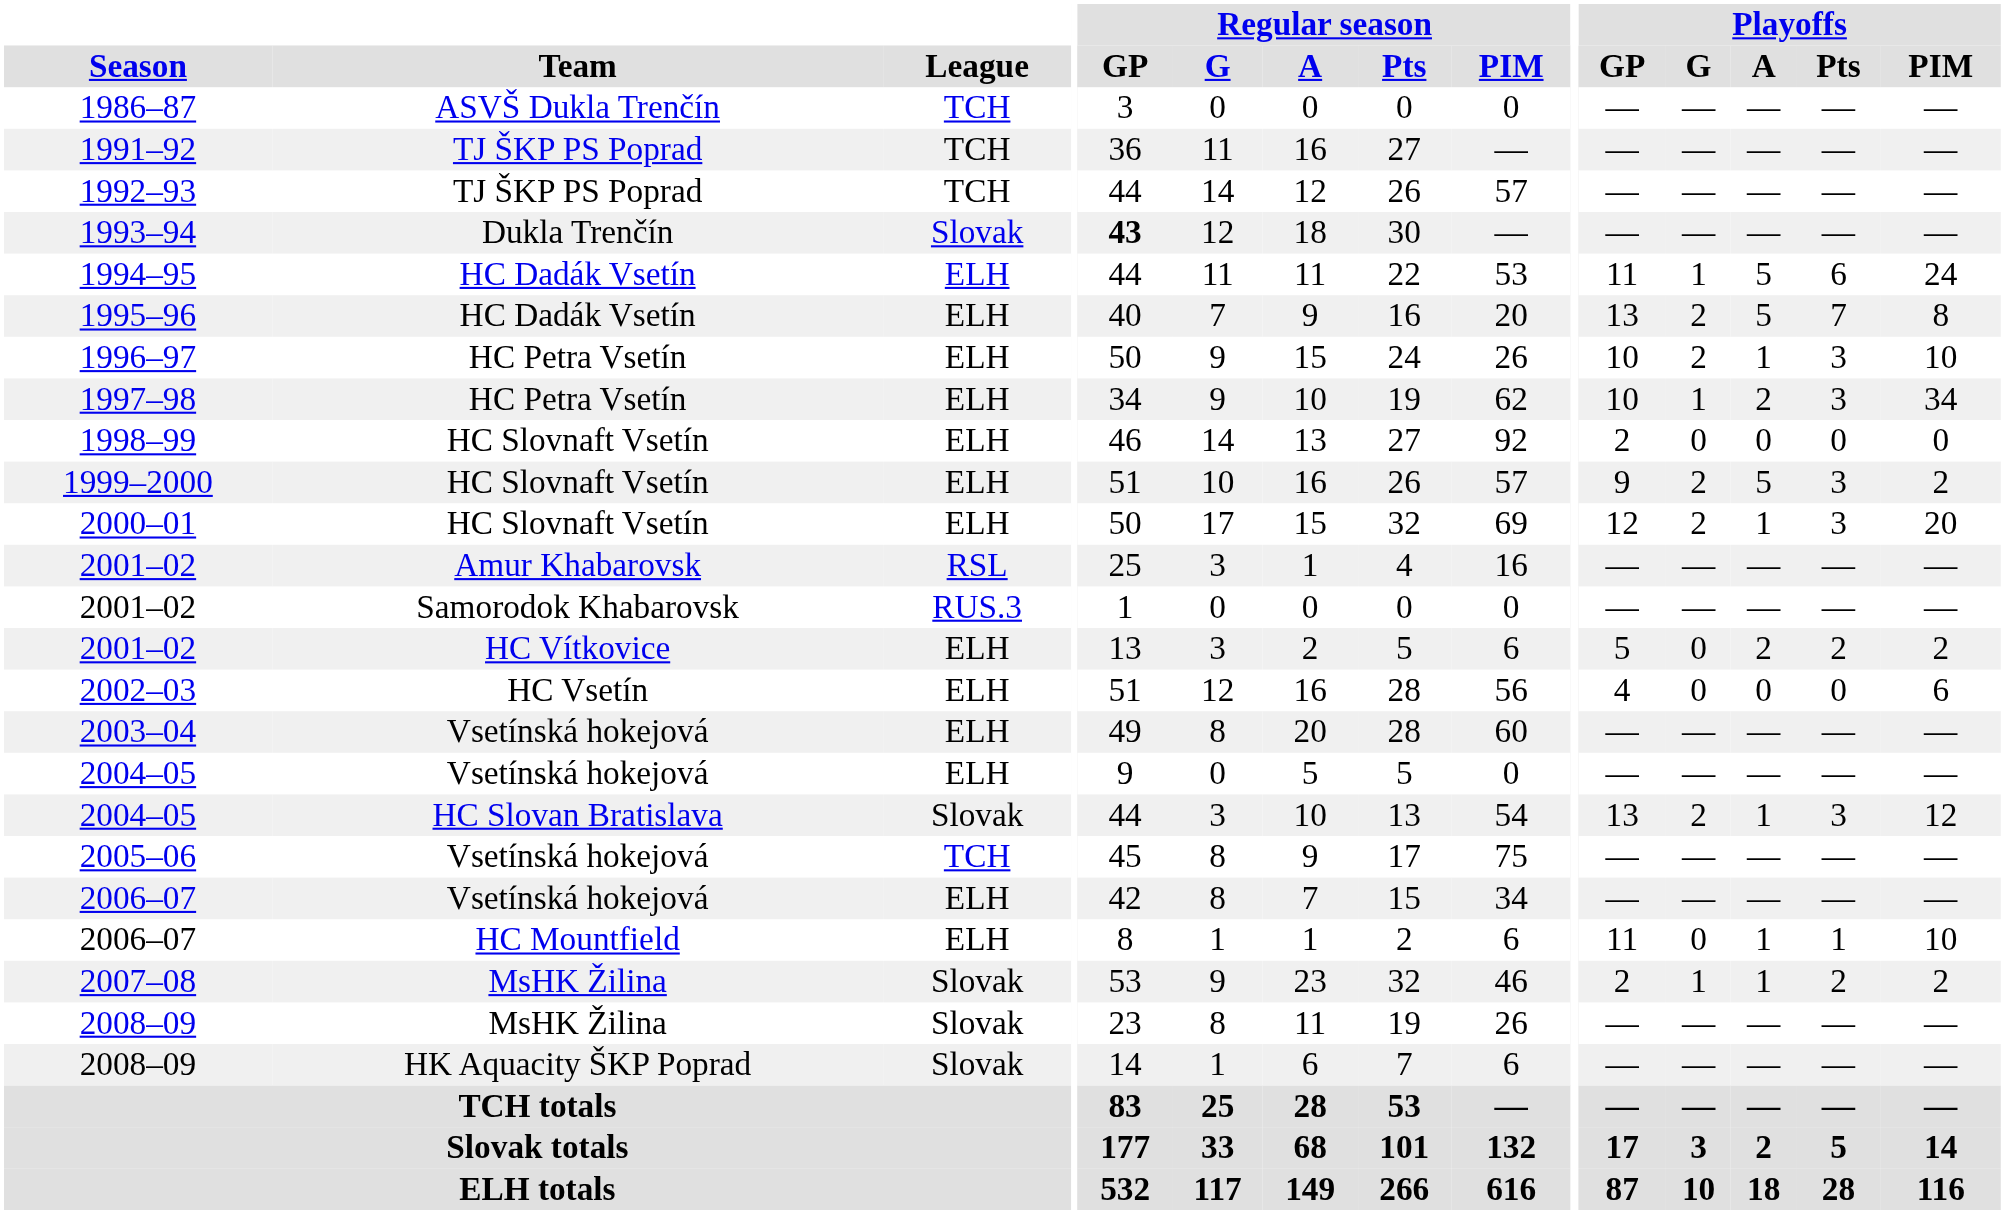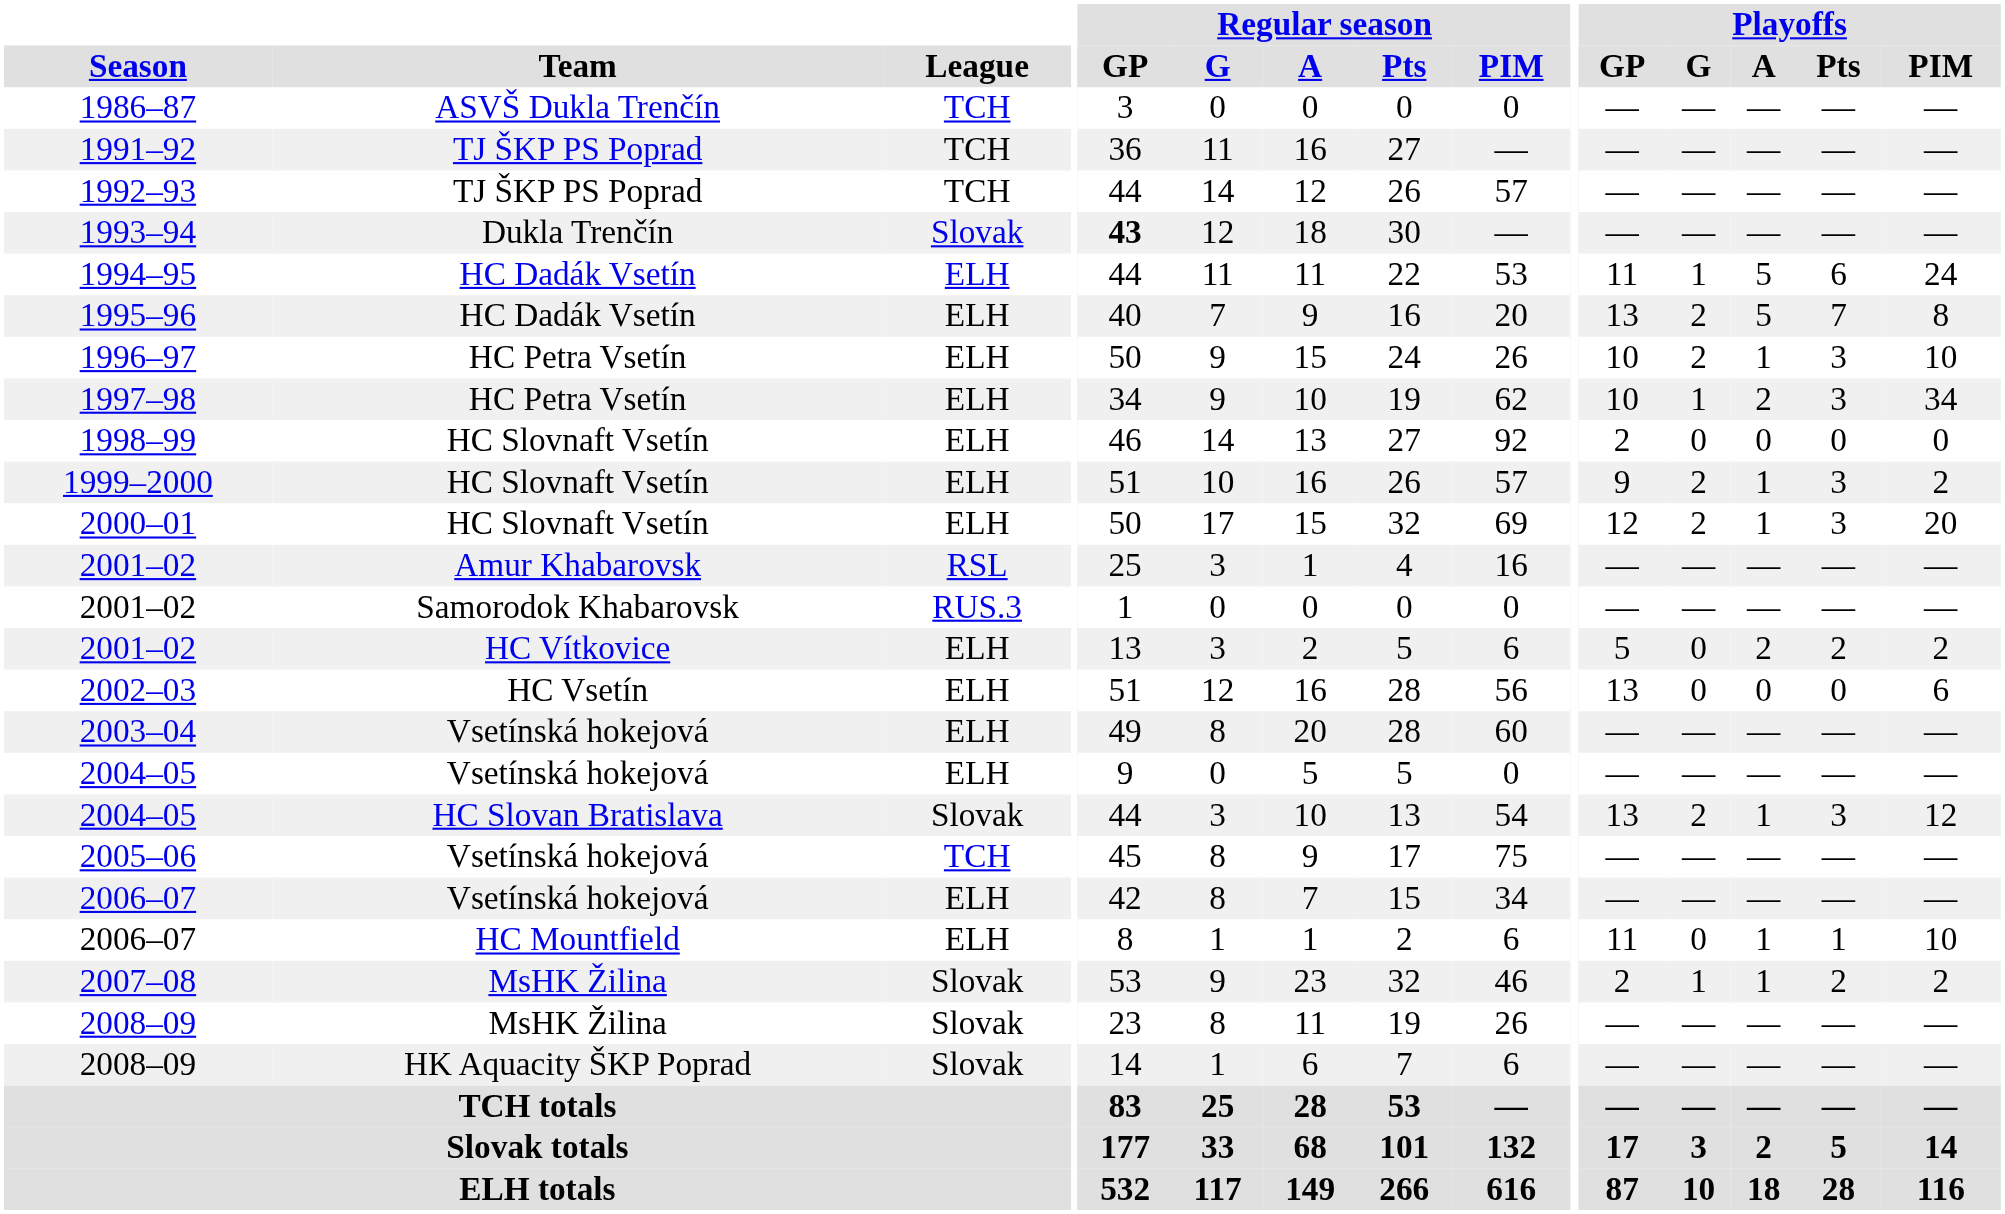 <table border="0" cellpadding="1" cellspacing="0" style="text-align:center; width:60em">
 <tr bgcolor="#e0e0e0">
 <th colspan="3" bgcolor="#ffffff"></th>
 <th rowspan="99" bgcolor="#ffffff"></th>
 <th colspan="5"><a href='#'>Regular season</a></th>
 <th rowspan="99" bgcolor="#ffffff"></th>
 <th colspan="5"><a href='#'>Playoffs</a></th>
 </tr>
 <tr bgcolor="#e0e0e0">
 <th><a href='#'>Season</a></th>
 <th>Team</th>
 <th>League</th>
 <th>GP</th>
 <th><a href='#'>G</a></th>
 <th><a href='#'>A</a></th>
 <th><a href='#'>Pts</a></th>
 <th><a href='#'>PIM</a></th>
 <th>GP</th>
 <th>G</th>
 <th>A</th>
 <th>Pts</th>
 <th>PIM</th>
 </tr>
 <tr>
 <td><a href='#'>1986–87</a></td>
 <td><a href='#'>ASVŠ Dukla Trenčín</a></td>
 <td><a href='#'>TCH</a></td>
 <td>3</td>
 <td>0</td>
 <td>0</td>
 <td>0</td>
 <td>0</td>
 <td>—</td>
 <td>—</td>
 <td>—</td>
 <td>—</td>
 <td>—</td>
 </tr>
 <tr bgcolor="#f0f0f0">
 <td><a href='#'>1991–92</a></td>
 <td><a href='#'>TJ ŠKP PS Poprad</a></td>
 <td>TCH</td>
 <td>36</td>
 <td>11</td>
 <td>16</td>
 <td>27</td>
 <td>—</td>
 <td>—</td>
 <td>—</td>
 <td>—</td>
 <td>—</td>
 <td>—</td>
 </tr>
 <tr>
 <td><a href='#'>1992–93</a></td>
 <td>TJ ŠKP PS Poprad</td>
 <td>TCH</td>
 <td>44</td>
 <td>14</td>
 <td>12</td>
 <td>26</td>
 <td>57</td>
 <td>—</td>
 <td>—</td>
 <td>—</td>
 <td>—</td>
 <td>—</td>
 </tr>
 <tr bgcolor="#f0f0f0">
 <td><a href='#'>1993–94</a></td>
 <td>Dukla Trenčín</td>
 <td><a href='#'>Slovak</a></td>
 <td><strong>43</strong></td>
 <td>12</td>
 <td>18</td>
 <td>30</td>
 <td>—</td>
 <td>—</td>
 <td>—</td>
 <td>—</td>
 <td>—</td>
 <td>—</td>
 </tr>
 <tr>
 <td><a href='#'>1994–95</a></td>
 <td><a href='#'>HC Dadák Vsetín</a></td>
 <td><a href='#'>ELH</a></td>
 <td>44</td>
 <td>11</td>
 <td>11</td>
 <td>22</td>
 <td>53</td>
 <td>11</td>
 <td>1</td>
 <td>5</td>
 <td>6</td>
 <td>24</td>
 </tr>
 <tr bgcolor="#f0f0f0">
 <td><a href='#'>1995–96</a></td>
 <td>HC Dadák Vsetín</td>
 <td>ELH</td>
 <td>40</td>
 <td>7</td>
 <td>9</td>
 <td>16</td>
 <td>20</td>
 <td>13</td>
 <td>2</td>
 <td>5</td>
 <td>7</td>
 <td>8</td>
 </tr>
 <tr>
 <td><a href='#'>1996–97</a></td>
 <td>HC Petra Vsetín</td>
 <td>ELH</td>
 <td>50</td>
 <td>9</td>
 <td>15</td>
 <td>24</td>
 <td>26</td>
 <td>10</td>
 <td>2</td>
 <td>1</td>
 <td>3</td>
 <td>10</td>
 </tr>
 <tr bgcolor="#f0f0f0">
 <td><a href='#'>1997–98</a></td>
 <td>HC Petra Vsetín</td>
 <td>ELH</td>
 <td>34</td>
 <td>9</td>
 <td>10</td>
 <td>19</td>
 <td>62</td>
 <td>10</td>
 <td>1</td>
 <td>2</td>
 <td>3</td>
 <td>34</td>
 </tr>
 <tr>
 <td><a href='#'>1998–99</a></td>
 <td>HC Slovnaft Vsetín</td>
 <td>ELH</td>
 <td>46</td>
 <td>14</td>
 <td>13</td>
 <td>27</td>
 <td>92</td>
 <td>2</td>
 <td>0</td>
 <td>0</td>
 <td>0</td>
 <td>0</td>
 </tr>
 <tr bgcolor="#f0f0f0">
 <td><a href='#'>1999–2000</a></td>
 <td>HC Slovnaft Vsetín</td>
 <td>ELH</td>
 <td>51</td>
 <td>10</td>
 <td>16</td>
 <td>26</td>
 <td>57</td>
 <td>9</td>
 <td>2</td>
-<td>5</td>
+<td>1</td>
 <td>3</td>
 <td>2</td>
 </tr>
 <tr>
 <td><a href='#'>2000–01</a></td>
 <td>HC Slovnaft Vsetín</td>
 <td>ELH</td>
 <td>50</td>
 <td>17</td>
 <td>15</td>
 <td>32</td>
 <td>69</td>
 <td>12</td>
 <td>2</td>
 <td>1</td>
 <td>3</td>
 <td>20</td>
 </tr>
 <tr bgcolor="#f0f0f0">
 <td><a href='#'>2001–02</a></td>
 <td><a href='#'>Amur Khabarovsk</a></td>
 <td><a href='#'>RSL</a></td>
 <td>25</td>
 <td>3</td>
 <td>1</td>
 <td>4</td>
 <td>16</td>
 <td>—</td>
 <td>—</td>
 <td>—</td>
 <td>—</td>
 <td>—</td>
 </tr>
 <tr>
 <td>2001–02</td>
 <td>Samorodok Khabarovsk</td>
 <td><a href='#'>RUS.3</a></td>
 <td>1</td>
 <td>0</td>
 <td>0</td>
 <td>0</td>
 <td>0</td>
 <td>—</td>
 <td>—</td>
 <td>—</td>
 <td>—</td>
 <td>—</td>
 </tr>
 <tr bgcolor="#f0f0f0">
 <td><a href='#'>2001–02</a></td>
 <td><a href='#'>HC Vítkovice</a></td>
 <td>ELH</td>
 <td>13</td>
 <td>3</td>
 <td>2</td>
 <td>5</td>
 <td>6</td>
 <td>5</td>
 <td>0</td>
 <td>2</td>
 <td>2</td>
 <td>2</td>
 </tr>
 <tr>
 <td><a href='#'>2002–03</a></td>
 <td>HC Vsetín</td>
 <td>ELH</td>
 <td>51</td>
 <td>12</td>
 <td>16</td>
 <td>28</td>
 <td>56</td>
-<td>4</td>
+<td>13</td>
 <td>0</td>
 <td>0</td>
 <td>0</td>
 <td>6</td>
 </tr>
 <tr bgcolor="#f0f0f0">
 <td><a href='#'>2003–04</a></td>
 <td>Vsetínská hokejová</td>
 <td>ELH</td>
 <td>49</td>
 <td>8</td>
 <td>20</td>
 <td>28</td>
 <td>60</td>
 <td>—</td>
 <td>—</td>
 <td>—</td>
 <td>—</td>
 <td>—</td>
 </tr>
 <tr>
 <td><a href='#'>2004–05</a></td>
 <td>Vsetínská hokejová</td>
 <td>ELH</td>
 <td>9</td>
 <td>0</td>
 <td>5</td>
 <td>5</td>
 <td>0</td>
 <td>—</td>
 <td>—</td>
 <td>—</td>
 <td>—</td>
 <td>—</td>
 </tr>
 <tr bgcolor="#f0f0f0">
 <td><a href='#'>2004–05</a></td>
 <td><a href='#'>HC Slovan Bratislava</a></td>
 <td>Slovak</td>
 <td>44</td>
 <td>3</td>
 <td>10</td>
 <td>13</td>
 <td>54</td>
 <td>13</td>
 <td>2</td>
 <td>1</td>
 <td>3</td>
 <td>12</td>
 </tr>
 <tr>
 <td><a href='#'>2005–06</a></td>
 <td>Vsetínská hokejová</td>
 <td><a href='#'>TCH</a></td>
 <td>45</td>
 <td>8</td>
 <td>9</td>
 <td>17</td>
 <td>75</td>
 <td>—</td>
 <td>—</td>
 <td>—</td>
 <td>—</td>
 <td>—</td>
 </tr>
 <tr bgcolor="#f0f0f0">
 <td><a href='#'>2006–07</a></td>
 <td>Vsetínská hokejová</td>
 <td>ELH</td>
 <td>42</td>
 <td>8</td>
 <td>7</td>
 <td>15</td>
 <td>34</td>
 <td>—</td>
 <td>—</td>
 <td>—</td>
 <td>—</td>
 <td>—</td>
 </tr>
 <tr>
 <td>2006–07</td>
 <td><a href='#'>HC Mountfield</a></td>
 <td>ELH</td>
 <td>8</td>
 <td>1</td>
 <td>1</td>
 <td>2</td>
 <td>6</td>
 <td>11</td>
 <td>0</td>
 <td>1</td>
 <td>1</td>
 <td>10</td>
 </tr>
 <tr bgcolor="#f0f0f0">
 <td><a href='#'>2007–08</a></td>
 <td><a href='#'>MsHK Žilina</a></td>
 <td>Slovak</td>
 <td>53</td>
 <td>9</td>
 <td>23</td>
 <td>32</td>
 <td>46</td>
 <td>2</td>
 <td>1</td>
 <td>1</td>
 <td>2</td>
 <td>2</td>
 </tr>
 <tr>
 <td><a href='#'>2008–09</a></td>
 <td>MsHK Žilina</td>
 <td>Slovak</td>
 <td>23</td>
 <td>8</td>
 <td>11</td>
 <td>19</td>
 <td>26</td>
 <td>—</td>
 <td>—</td>
 <td>—</td>
 <td>—</td>
 <td>—</td>
 </tr>
 <tr bgcolor="#f0f0f0">
 <td>2008–09</td>
 <td>HK Aquacity ŠKP Poprad</td>
 <td>Slovak</td>
 <td>14</td>
 <td>1</td>
 <td>6</td>
 <td>7</td>
 <td>6</td>
 <td>—</td>
 <td>—</td>
 <td>—</td>
 <td>—</td>
 <td>—</td>
 </tr>
 <tr bgcolor="#e0e0e0">
 <th colspan="3">TCH totals</th>
 <th>83</th>
 <th>25</th>
 <th>28</th>
 <th>53</th>
 <th>—</th>
 <th>—</th>
 <th>—</th>
 <th>—</th>
 <th>—</th>
 <th>—</th>
 </tr>
 <tr bgcolor="#e0e0e0">
 <th colspan="3">Slovak totals</th>
 <th>177</th>
 <th>33</th>
 <th>68</th>
 <th>101</th>
 <th>132</th>
 <th>17</th>
 <th>3</th>
 <th>2</th>
 <th>5</th>
 <th>14</th>
 </tr>
 <tr bgcolor="#e0e0e0">
 <th colspan="3">ELH totals</th>
 <th>532</th>
 <th>117</th>
 <th>149</th>
 <th>266</th>
 <th>616</th>
 <th>87</th>
 <th>10</th>
 <th>18</th>
 <th>28</th>
 <th>116</th>
 </tr>
 </table>
